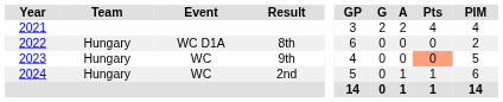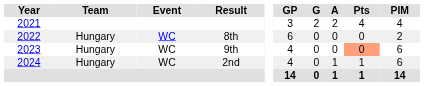 <table border="0" cellpadding="1" cellspacing="0" style="text-align:center; width:40em">
 <tr ALIGN="centre" bgcolor="#e0e0e0">
 <th>Year</th>
 <th>Team</th>
 <th>Event</th>
 <th>Result</th>
 <th rowspan="96" bgcolor="#ffffff"> </th>
 <th>GP</th>
 <th>G</th>
 <th>A</th>
 <th>Pts</th>
 <th>PIM</th>
 </tr>
 <tr>
 <td><a href='#'>2021</a></td>
 <td></td>
 <td></td>
 <td></td>
 <td>3</td>
 <td>2</td>
 <td>2</td>
 <td>4</td>
 <td>4</td>
 </tr>
 <tr bgcolor="#f0f0f0">
 <td><a href='#'>2022</a></td>
 <td>Hungary</td>
-<td>WC D1A</td>
+<td><a href='#'>WC</a></td>
 <td>8th</td>
 <td>6</td>
 <td>0</td>
 <td>0</td>
 <td>0</td>
 <td>2</td>
 </tr>
 <tr>
 <td><a href='#'>2023</a></td>
 <td>Hungary</td>
 <td>WC</td>
 <td>9th</td>
 <td>4</td>
 <td>0</td>
 <td>0</td>
 <td style="background: lightsalmon;">0</td>
-<td>5</td>
+<td>6</td>
 </tr>
 <tr bgcolor="#f0f0f0">
 <td><a href='#'>2024</a></td>
 <td>Hungary</td>
 <td>WC</td>
 <td>2nd</td>
-<td>5</td>
+<td>4</td>
 <td>0</td>
 <td>1</td>
 <td>1</td>
 <td>6</td>
 </tr>
 <tr ALIGN="centre" bgcolor="#e0e0e0">
 <th colspan=4></th>
 <th>14</th>
 <th>0</th>
 <th>1</th>
 <th>1</th>
 <th>14</th>
 </tr>
 </table>
